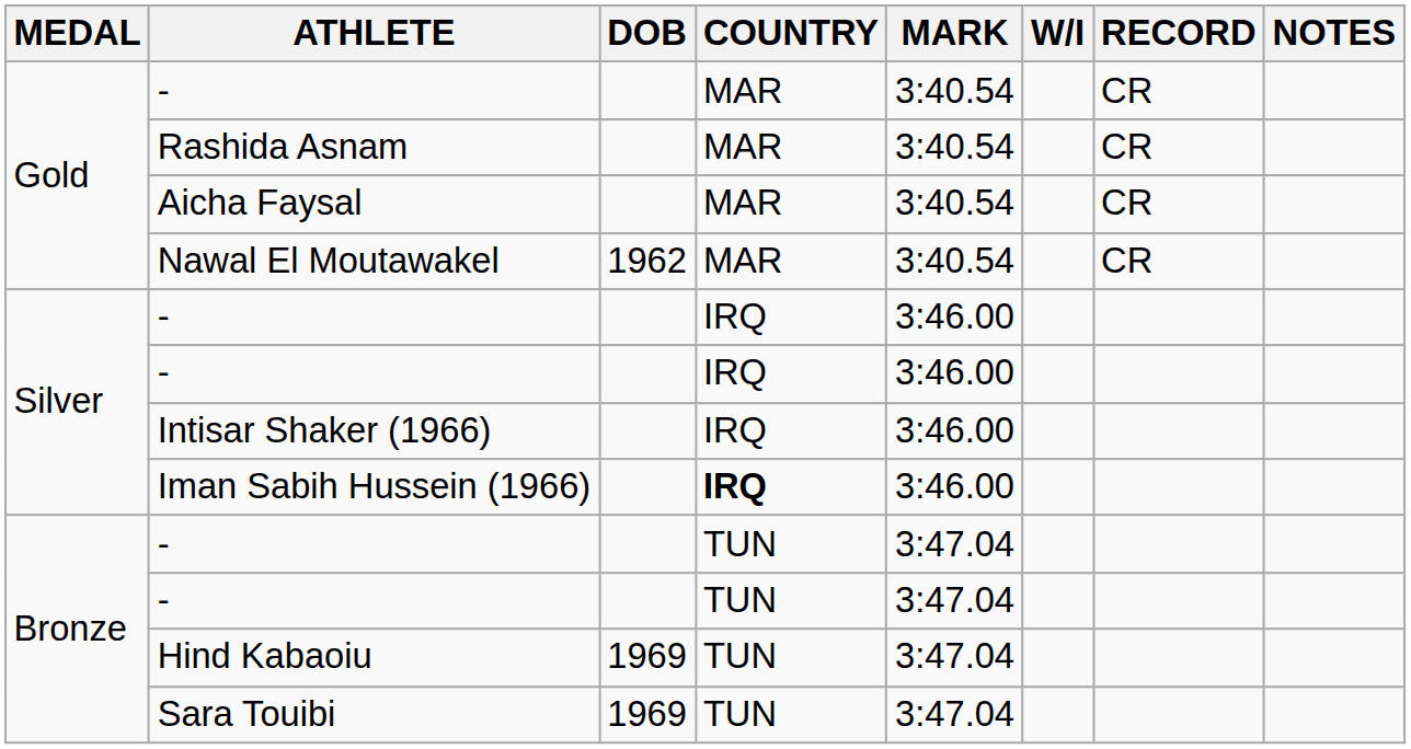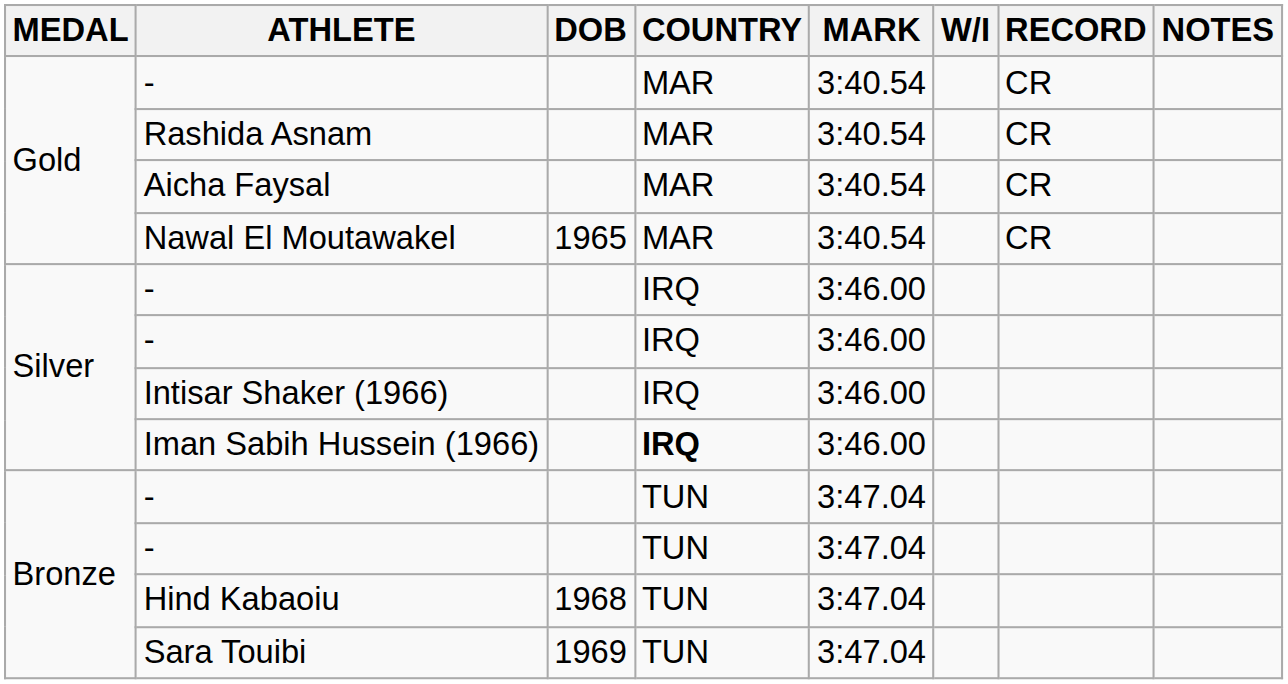 <table class="wikitable">
 <tr>
 <th>MEDAL</th>
 <th>ATHLETE</th>
 <th>DOB</th>
 <th>COUNTRY</th>
 <th>MARK</th>
 <th>W/I</th>
 <th>RECORD</th>
 <th>NOTES</th>
 </tr>
 <tr>
 <td rowspan="4">Gold</td>
 <td>-</td>
 <td></td>
 <td>MAR</td>
 <td>3:40.54</td>
 <td></td>
 <td>CR</td>
 <td></td>
 </tr>
 <tr>
 <td>Rashida Asnam</td>
 <td></td>
 <td>MAR</td>
 <td>3:40.54</td>
 <td></td>
 <td>CR</td>
 <td></td>
 </tr>
 <tr>
 <td>Aicha Faysal</td>
 <td></td>
 <td>MAR</td>
 <td>3:40.54</td>
 <td></td>
 <td>CR</td>
 <td></td>
 </tr>
 <tr>
 <td>Nawal El Moutawakel</td>
-<td>1962</td>
+<td>1965</td>
 <td>MAR</td>
 <td>3:40.54</td>
 <td></td>
 <td>CR</td>
 <td></td>
 </tr>
 <tr>
 <td rowspan="4">Silver</td>
 <td>-</td>
 <td></td>
 <td>IRQ</td>
 <td>3:46.00</td>
 <td></td>
 <td></td>
 <td></td>
 </tr>
 <tr>
 <td>-</td>
 <td></td>
 <td>IRQ</td>
 <td>3:46.00</td>
 <td></td>
 <td></td>
 <td></td>
 </tr>
 <tr>
 <td>Intisar Shaker (1966)</td>
 <td></td>
 <td>IRQ</td>
 <td>3:46.00</td>
 <td></td>
 <td></td>
 <td></td>
 </tr>
 <tr>
 <td>Iman Sabih Hussein (1966)</td>
 <td></td>
 <td><strong>IRQ</strong></td>
 <td>3:46.00</td>
 <td></td>
 <td></td>
 <td></td>
 </tr>
 <tr>
 <td rowspan="4">Bronze</td>
 <td>-</td>
 <td></td>
 <td>TUN</td>
 <td>3:47.04</td>
 <td></td>
 <td></td>
 <td></td>
 </tr>
 <tr>
 <td>-</td>
 <td></td>
 <td>TUN</td>
 <td>3:47.04</td>
 <td></td>
 <td></td>
 <td></td>
 </tr>
 <tr>
 <td>Hind Kabaoiu</td>
-<td>1969</td>
+<td>1968</td>
 <td>TUN</td>
 <td>3:47.04</td>
 <td></td>
 <td></td>
 <td></td>
 </tr>
 <tr>
 <td>Sara Touibi</td>
 <td>1969</td>
 <td>TUN</td>
 <td>3:47.04</td>
 <td></td>
 <td></td>
 <td></td>
 </tr>
 </table>
